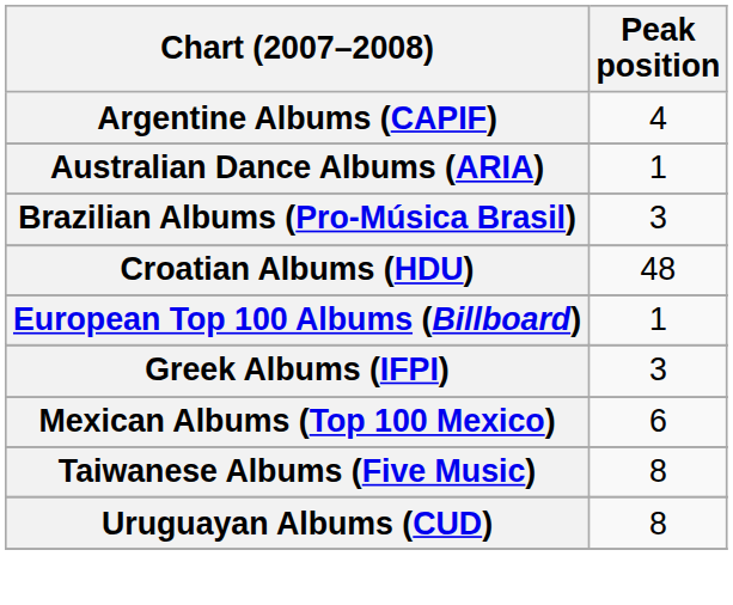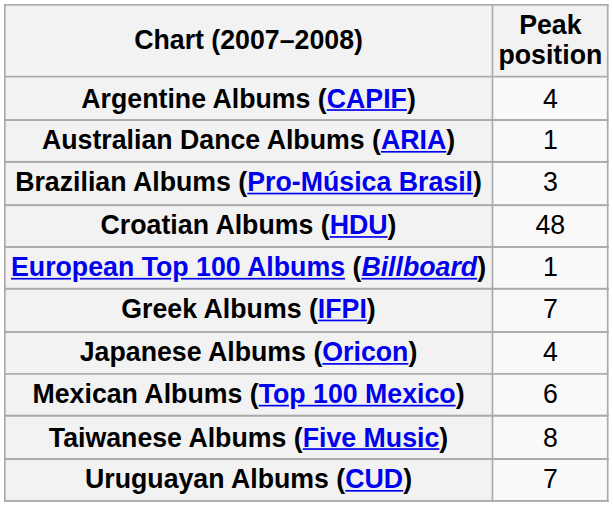 <table class="wikitable sortable plainrowheaders" style="text-align:center">
 <tr>
 <th scope="col">Chart (2007–2008)</th>
 <th scope="col">Peak<br>position</th>
 </tr>
 <tr>
 <th scope="row">Argentine Albums (<a href='#'>CAPIF</a>)</th>
 <td>4</td>
 </tr>
 <tr>
 </tr>
 <tr>
 <th scope="row">Australian Dance Albums (<a href='#'>ARIA</a>)</th>
 <td>1</td>
 </tr>
 <tr>
 </tr>
 <tr>
 </tr>
 <tr>
 </tr>
 <tr>
 <th scope="row">Brazilian Albums (<a href='#'>Pro-Música Brasil</a>)</th>
 <td>3</td>
 </tr>
 <tr>
 </tr>
 <tr>
 <th scope="row">Croatian Albums (<a href='#'>HDU</a>)</th>
 <td>48</td>
 </tr>
 <tr>
 </tr>
 <tr>
 </tr>
 <tr>
 </tr>
 <tr>
 <th scope="row"><a href='#'>European Top 100 Albums</a> (<em><a href='#'>Billboard</a></em>)</th>
 <td>1</td>
 </tr>
 <tr>
 </tr>
 <tr>
 </tr>
 <tr>
 </tr>
 <tr>
 <th scope="row">Greek Albums (<a href='#'>IFPI</a>)</th>
-<td>3</td>
+<td>7</td>
 </tr>
 <tr>
 </tr>
 <tr>
 </tr>
 <tr>
+</tr>
+<tr>
+<th scope="row">Japanese Albums (<a href='#'>Oricon</a>)</th>
+<td>4</td>
 </tr>
 <tr>
 <th scope="row">Mexican Albums (<a href='#'>Top 100 Mexico</a>)</th>
 <td>6</td>
 </tr>
 <tr>
 </tr>
 <tr>
 </tr>
 <tr>
 </tr>
 <tr>
 </tr>
 <tr>
 </tr>
 <tr>
 </tr>
 <tr>
 </tr>
 <tr>
 </tr>
 <tr>
 <th scope="row">Taiwanese Albums (<a href='#'>Five Music</a>)</th>
 <td>8</td>
 </tr>
 <tr>
 </tr>
 <tr>
 <th scope="row">Uruguayan Albums (<a href='#'>CUD</a>)</th>
-<td>8</td>
+<td>7</td>
 </tr>
 <tr>
 </tr>
 </table>
